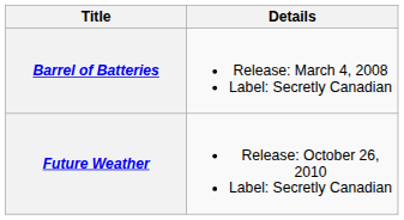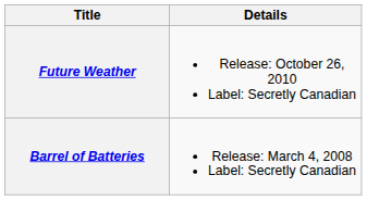 <table class="wikitable plainrowheaders" style="text-align:center;">
 <tr>
 <th scope="col" style="width:12em;">Title</th>
 <th scope="col" style="width:14em;">Details</th>
 </tr>
 <tr>
+<th scope="row"><em><a href='#'>Future Weather</a></em></th>
+<td><br><ul><li>Release: October 26, 2010</li><li>Label: Secretly Canadian</li></ul></td>
+</tr>
+<tr>
 <th scope="row"><em><a href='#'>Barrel of Batteries</a></em></th>
 <td><br><ul><li>Release: March 4, 2008</li><li>Label: Secretly Canadian</li></ul></td>
 </tr>
-<tr>
-<th scope="row"><em><a href='#'>Future Weather</a></em></th>
-<td><br><ul><li>Release: October 26, 2010</li><li>Label: Secretly Canadian</li></ul></td>
-</tr>
 </table>
